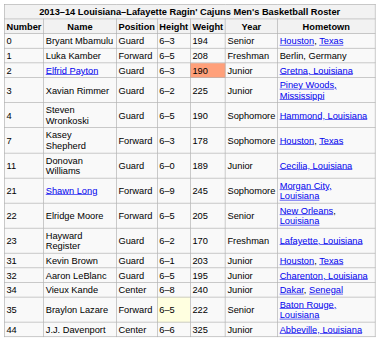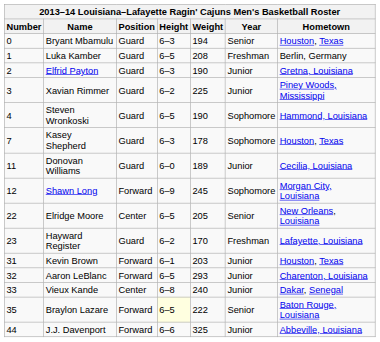 <table class="wikitable sortable" style="font-size: 95%;">
 <tr>
 <th colspan=7 style=>2013–14 Louisiana–Lafayette Ragin' Cajuns Men's Basketball Roster</th>
 </tr>
 <tr>
 <th>Number</th>
 <th>Name</th>
 <th>Position</th>
 <th>Height</th>
 <th>Weight</th>
 <th>Year</th>
 <th>Hometown</th>
 </tr>
 <tr>
 <td>0</td>
 <td>Bryant Mbamulu</td>
 <td>Guard</td>
 <td>6–3</td>
 <td>194</td>
 <td>Senior</td>
 <td><a href='#'>Houston</a>, <a href='#'>Texas</a></td>
 </tr>
 <tr>
 <td>1</td>
 <td>Luka Kamber</td>
-<td>Forward</td>
+<td>Guard</td>
 <td>6–5</td>
 <td>208</td>
 <td>Freshman</td>
 <td>Berlin, Germany</td>
 </tr>
 <tr>
 <td>2</td>
 <td><a href='#'>Elfrid Payton</a></td>
 <td>Guard</td>
 <td>6–3</td>
-<td style="background: lightsalmon;">190</td>
+<td>190</td>
 <td>Junior</td>
 <td><a href='#'>Gretna, Louisiana</a></td>
 </tr>
 <tr>
 <td>3</td>
 <td>Xavian Rimmer</td>
 <td>Guard</td>
 <td>6–2</td>
 <td>225</td>
 <td>Junior</td>
 <td><a href='#'>Piney Woods, Mississippi</a></td>
 </tr>
 <tr>
 <td>4</td>
 <td>Steven Wronkoski</td>
 <td>Guard</td>
 <td>6–5</td>
 <td>190</td>
 <td>Sophomore</td>
 <td><a href='#'>Hammond, Louisiana</a></td>
 </tr>
 <tr>
 <td>7</td>
 <td>Kasey Shepherd</td>
-<td>Forward</td>
+<td>Guard</td>
 <td>6–3</td>
 <td>178</td>
 <td>Sophomore</td>
 <td><a href='#'>Houston</a>, <a href='#'>Texas</a></td>
 </tr>
 <tr>
 <td>11</td>
 <td>Donovan Williams</td>
 <td>Guard</td>
 <td>6–0</td>
 <td>189</td>
 <td>Junior</td>
 <td><a href='#'>Cecilia, Louisiana</a></td>
 </tr>
 <tr>
-<td>21</td>
+<td>12</td>
 <td><a href='#'>Shawn Long</a></td>
 <td>Forward</td>
 <td>6–9</td>
 <td>245</td>
 <td>Sophomore</td>
 <td><a href='#'>Morgan City, Louisiana</a></td>
 </tr>
 <tr>
 <td>22</td>
 <td>Elridge Moore</td>
-<td>Forward</td>
+<td>Center</td>
 <td>6–5</td>
 <td>205</td>
 <td>Senior</td>
 <td><a href='#'>New Orleans</a>, <a href='#'>Louisiana</a></td>
 </tr>
 <tr>
 <td>23</td>
 <td>Hayward Register</td>
 <td>Guard</td>
 <td>6–2</td>
 <td>170</td>
 <td>Freshman</td>
 <td><a href='#'>Lafayette, Louisiana</a></td>
 </tr>
 <tr>
 <td>31</td>
 <td>Kevin Brown</td>
-<td>Guard</td>
+<td>Forward</td>
 <td>6–1</td>
 <td>203</td>
 <td>Junior</td>
 <td><a href='#'>Houston</a>, <a href='#'>Texas</a></td>
 </tr>
 <tr>
 <td>32</td>
 <td>Aaron LeBlanc</td>
-<td>Guard</td>
+<td>Forward</td>
 <td>6–5</td>
-<td>195</td>
+<td>293</td>
 <td>Junior</td>
 <td><a href='#'>Charenton, Louisiana</a></td>
 </tr>
 <tr>
-<td>34</td>
+<td>33</td>
 <td>Vieux Kande</td>
 <td>Center</td>
 <td>6–8</td>
 <td>240</td>
 <td>Junior</td>
 <td><a href='#'>Dakar</a>, <a href='#'>Senegal</a></td>
 </tr>
 <tr>
 <td>35</td>
 <td>Braylon Lazare</td>
 <td>Forward</td>
 <td style="background: lightyellow;">6–5</td>
 <td>222</td>
 <td>Senior</td>
 <td><a href='#'>Baton Rouge, Louisiana</a></td>
 </tr>
 <tr>
 <td>44</td>
 <td>J.J. Davenport</td>
-<td>Center</td>
+<td>Forward</td>
 <td>6–6</td>
 <td>325</td>
 <td>Junior</td>
 <td><a href='#'>Abbeville, Louisiana</a></td>
 </tr>
 </table>
